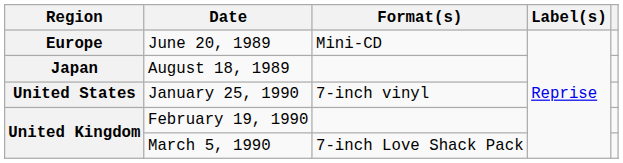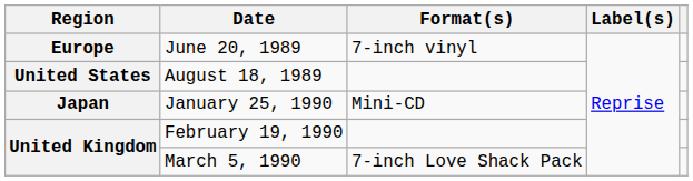 <table class="wikitable plainrowheaders">
 <tr>
 <th scope="col">Region</th>
 <th scope="col">Date</th>
 <th scope="col">Format(s)</th>
 <th scope="col">Label(s)</th>
 <th scope="col"></th>
 </tr>
 <tr>
 <th scope="row">Europe</th>
 <td>June 20, 1989</td>
-<td>Mini-CD</td>
+<td>7-inch vinyl</td>
 <td rowspan="5"><a href='#'>Reprise</a></td>
 <td></td>
 </tr>
 <tr>
-<th scope="row">Japan</th>
+<th scope="row">United States</th>
 <td>August 18, 1989</td>
 <td></td>
 <td></td>
 </tr>
 <tr>
-<th scope="row">United States</th>
+<th scope="row">Japan</th>
 <td>January 25, 1990</td>
-<td>7-inch vinyl</td>
+<td>Mini-CD</td>
 <td></td>
 </tr>
 <tr>
 <th scope="row" rowspan="2">United Kingdom</th>
 <td>February 19, 1990</td>
 <td></td>
 <td></td>
 </tr>
 <tr>
 <td>March 5, 1990</td>
 <td>7-inch Love Shack Pack</td>
 <td></td>
 </tr>
 </table>
